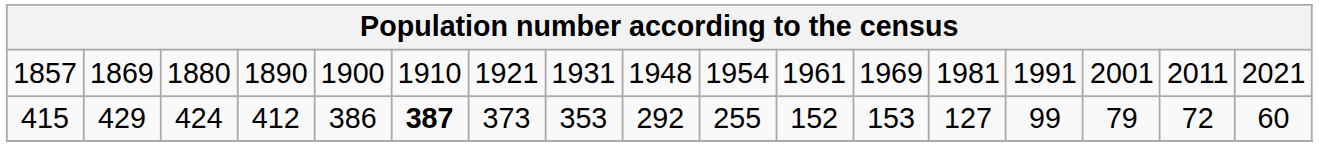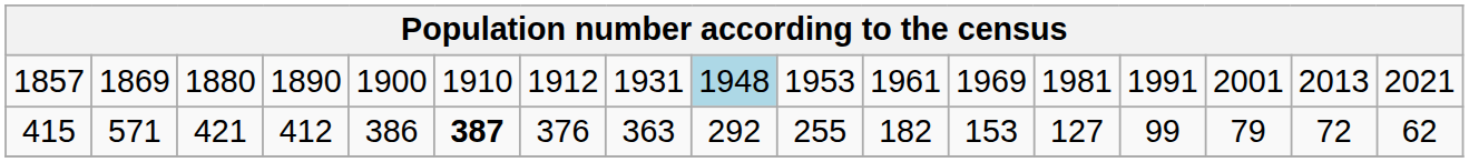 <table class="wikitable" style="margin: 0.5em auto; text-align: center;">
 <tr>
 <th colspan="17">Population number according to the census</th>
 </tr>
 <tr>
 <td>1857</td>
 <td>1869</td>
 <td>1880</td>
 <td>1890</td>
 <td>1900</td>
 <td>1910</td>
-<td>1921</td>
+<td>1912</td>
 <td>1931</td>
-<td>1948</td>
-<td>1954</td>
+<td style="background: lightblue;">1948</td>
+<td>1953</td>
 <td>1961</td>
 <td>1969</td>
 <td>1981</td>
 <td>1991</td>
 <td>2001</td>
-<td>2011</td>
+<td>2013</td>
 <td>2021</td>
 </tr>
 <tr>
 <td>415</td>
-<td>429</td>
-<td>424</td>
+<td>571</td>
+<td>421</td>
 <td>412</td>
 <td>386</td>
 <td><strong>387</strong></td>
-<td>373</td>
-<td>353</td>
+<td>376</td>
+<td>363</td>
 <td>292</td>
 <td>255</td>
-<td>152</td>
+<td>182</td>
 <td>153</td>
 <td>127</td>
 <td>99</td>
 <td>79</td>
 <td>72</td>
-<td>60</td>
+<td>62</td>
 </tr>
 <tr>
 </tr>
 </table>
